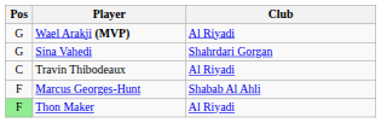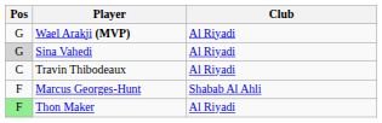 <table class="wikitable" style="text-align: center">
 <tr>
 <th width=30>Pos</th>
 <th width=200>Player</th>
 <th width=250>Club</th>
 </tr>
 <tr>
 <td>G</td>
 <td align=left> <a href='#'>Wael Arakji</a> <strong>(MVP)</strong></td>
 <td align=left> <a href='#'>Al Riyadi</a></td>
 </tr>
 <tr>
-<td>G</td>
+<td style="background: lightgrey;">G</td>
 <td align=left> <a href='#'>Sina Vahedi</a></td>
-<td align=left> <a href='#'>Shahrdari Gorgan</a></td>
+<td align=left> <a href='#'>Al Riyadi</a></td>
 </tr>
 <tr>
 <td>C</td>
 <td align=left> Travin Thibodeaux</td>
 <td align=left> <a href='#'>Al Riyadi</a></td>
 </tr>
 <tr>
 <td>F</td>
 <td align=left> <a href='#'>Marcus Georges-Hunt</a></td>
 <td align=left> <a href='#'>Shabab Al Ahli</a></td>
 </tr>
 <tr>
 <td style="background: lightgreen;">F</td>
 <td align=left> <a href='#'>Thon Maker</a></td>
 <td align=left> <a href='#'>Al Riyadi</a></td>
 </tr>
 </table>
